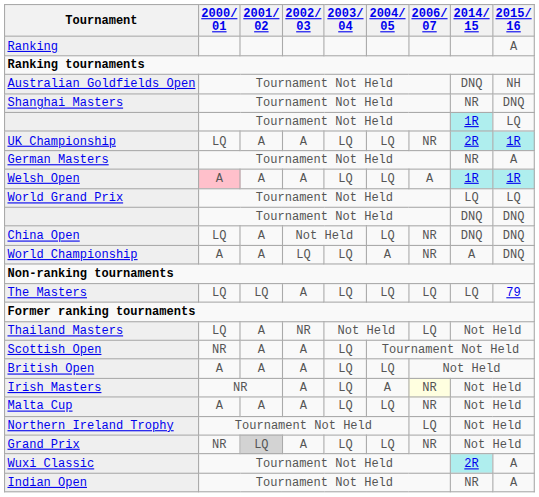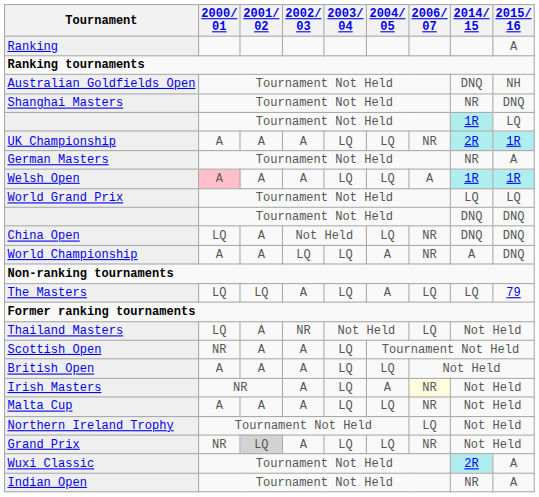 <table class="wikitable" style="font-size:85%;">
 <tr>
 <th>Tournament</th>
 <th><a href='#'>2000/<br>01</a></th>
 <th><a href='#'>2001/<br>02</a></th>
 <th><a href='#'>2002/<br>03</a></th>
 <th><a href='#'>2003/<br>04</a></th>
 <th><a href='#'>2004/<br>05</a></th>
 <th><a href='#'>2006/<br>07</a></th>
 <th><a href='#'>2014/<br>15</a></th>
 <th><a href='#'>2015/<br>16</a></th>
 </tr>
 <tr>
 <td style="background:#EFEFEF;"><a href='#'>Ranking</a></td>
 <td align="center"></td>
 <td align="center"></td>
 <td align="center"></td>
 <td align="center"></td>
 <td align="center"></td>
 <td align="center"></td>
 <td align="center"></td>
 <td align="center" style="color:#555555;">A</td>
 </tr>
 <tr>
 <td colspan="30"><strong>Ranking tournaments</strong></td>
 </tr>
 <tr>
 <td style="background:#EFEFEF;"><a href='#'>Australian Goldfields Open</a></td>
 <td align="center" colspan="6" style="color:#555555;">Tournament Not Held</td>
 <td align="center" style="color:#555555;">DNQ</td>
 <td align="center" style="color:#555555;">NH</td>
 </tr>
 <tr>
 <td style="background:#EFEFEF;"><a href='#'>Shanghai Masters</a></td>
 <td align="center" colspan="6" style="color:#555555;">Tournament Not Held</td>
 <td align="center" style="color:#555555;">NR</td>
 <td align="center" style="color:#555555;">DNQ</td>
 </tr>
 <tr>
 <td style="background:#EFEFEF;"></td>
 <td align="center" colspan="6" style="color:#555555;">Tournament Not Held</td>
 <td align="center" style="background:#afeeee;"><a href='#'>1R</a></td>
 <td align="center" style="color:#555555;">LQ</td>
 </tr>
 <tr>
 <td style="background:#EFEFEF;"><a href='#'>UK Championship</a></td>
-<td align="center" style="color:#555555;">LQ</td>
+<td align="center" style="color:#555555;">A</td>
 <td align="center" style="color:#555555;">A</td>
 <td align="center" style="color:#555555;">A</td>
 <td align="center" style="color:#555555;">LQ</td>
 <td align="center" style="color:#555555;">LQ</td>
 <td align="center" style="color:#555555;">NR</td>
 <td align="center" style="background:#afeeee;"><a href='#'>2R</a></td>
 <td align="center" style="background:#afeeee;"><a href='#'>1R</a></td>
 </tr>
 <tr>
 <td style="background:#EFEFEF;"><a href='#'>German Masters</a></td>
 <td align="center" colspan="6" style="color:#555555;">Tournament Not Held</td>
 <td align="center" style="color:#555555;">NR</td>
 <td align="center" style="color:#555555;">A</td>
 </tr>
 <tr>
 <td style="background:#EFEFEF;"><a href='#'>Welsh Open</a></td>
 <td align="center" style="background: pink; color:#555555;">A</td>
 <td align="center" style="color:#555555;">A</td>
 <td align="center" style="color:#555555;">A</td>
 <td align="center" style="color:#555555;">LQ</td>
 <td align="center" style="color:#555555;">LQ</td>
 <td align="center" style="color:#555555;">A</td>
 <td align="center" style="background:#afeeee;"><a href='#'>1R</a></td>
 <td align="center" style="background:#afeeee;"><a href='#'>1R</a></td>
 </tr>
 <tr>
 <td style="background:#EFEFEF;"><a href='#'>World Grand Prix</a></td>
 <td colspan="6" style="text-align:center; color:#555555;">Tournament Not Held</td>
 <td align="center" style="color:#555555;">LQ</td>
 <td align="center" style="color:#555555;">LQ</td>
 </tr>
 <tr>
 <td style="background:#EFEFEF;"></td>
 <td align="center" colspan="6" style="color:#555555;">Tournament Not Held</td>
 <td align="center" style="color:#555555;">DNQ</td>
 <td align="center" style="color:#555555;">DNQ</td>
 </tr>
 <tr>
 <td style="background:#EFEFEF;"><a href='#'>China Open</a></td>
 <td align="center" style="color:#555555;">LQ</td>
 <td align="center" style="color:#555555;">A</td>
 <td align="center" colspan="2" style="color:#555555;">Not Held</td>
 <td align="center" style="color:#555555;">LQ</td>
 <td align="center" style="color:#555555;">NR</td>
 <td align="center" style="color:#555555;">DNQ</td>
 <td align="center" style="color:#555555;">DNQ</td>
 </tr>
 <tr>
 <td style="background:#EFEFEF;"><a href='#'>World Championship</a></td>
 <td align="center" style="color:#555555;">A</td>
 <td align="center" style="color:#555555;">A</td>
 <td align="center" style="color:#555555;">LQ</td>
 <td align="center" style="color:#555555;">LQ</td>
 <td align="center" style="color:#555555;">A</td>
 <td align="center" style="color:#555555;">NR</td>
 <td align="center" style="color:#555555;">A</td>
 <td align="center" style="color:#555555;">DNQ</td>
 </tr>
 <tr>
 <td colspan="30"><strong>Non-ranking tournaments</strong></td>
 </tr>
 <tr>
 <td style="background:#EFEFEF;"><a href='#'>The Masters</a></td>
 <td align="center" style="color:#555555;">LQ</td>
 <td align="center" style="color:#555555;">LQ</td>
 <td align="center" style="color:#555555;">A</td>
 <td align="center" style="color:#555555;">LQ</td>
-<td align="center" style="color:#555555;">LQ</td>
+<td align="center" style="color:#555555;">A</td>
 <td align="center" style="color:#555555;">LQ</td>
 <td align="center" style="color:#555555;">LQ</td>
 <td align="center"><a href='#'>79</a></td>
 </tr>
 <tr>
 <td colspan="30"><strong>Former ranking tournaments</strong></td>
 </tr>
 <tr>
 <td style="background:#EFEFEF;"><a href='#'>Thailand Masters</a></td>
 <td align="center" style="color:#555555;">LQ</td>
 <td align="center" style="color:#555555;">A</td>
 <td align="center" style="color:#555555;">NR</td>
 <td align="center" colspan="2" style="color:#555555;">Not Held</td>
 <td align="center" style="color:#555555;">LQ</td>
 <td align="center" colspan="30" style="color:#555555;">Not Held</td>
 </tr>
 <tr>
 <td style="background:#EFEFEF;"><a href='#'>Scottish Open</a></td>
 <td align="center" style="color:#555555;">NR</td>
 <td align="center" style="color:#555555;">A</td>
 <td align="center" style="color:#555555;">A</td>
 <td align="center" style="color:#555555;">LQ</td>
 <td align="center" colspan="30" style="color:#555555;">Tournament Not Held</td>
 </tr>
 <tr>
 <td style="background:#EFEFEF;"><a href='#'>British Open</a></td>
 <td align="center" style="color:#555555;">A</td>
 <td align="center" style="color:#555555;">A</td>
 <td align="center" style="color:#555555;">A</td>
 <td align="center" style="color:#555555;">LQ</td>
 <td align="center" style="color:#555555;">LQ</td>
 <td align="center" colspan="30" style="color:#555555;">Not Held</td>
 </tr>
 <tr>
 <td style="background:#EFEFEF;"><a href='#'>Irish Masters</a></td>
 <td colspan="2" align="center" style="color:#555555;">NR</td>
 <td align="center" style="color:#555555;">A</td>
 <td align="center" style="color:#555555;">LQ</td>
 <td align="center" style="color:#555555;">A</td>
 <td align="center" style="background: lightyellow; color:#555555;">NR</td>
 <td align="center" colspan="30" style="color:#555555;">Not Held</td>
 </tr>
 <tr>
 <td style="background:#EFEFEF;"><a href='#'>Malta Cup</a></td>
 <td align="center" style="color:#555555;">A</td>
 <td align="center" style="color:#555555;">A</td>
 <td align="center" style="color:#555555;">A</td>
 <td align="center" style="color:#555555;">LQ</td>
 <td align="center" style="color:#555555;">LQ</td>
 <td align="center" style="color:#555555;">NR</td>
 <td align="center" colspan="2" style="color:#555555;">Not Held</td>
 </tr>
 <tr>
 <td style="background:#EFEFEF;"><a href='#'>Northern Ireland Trophy</a></td>
 <td align="center" colspan="5" style="color:#555555;">Tournament Not Held</td>
 <td align="center" style="color:#555555;">LQ</td>
 <td align="center" colspan="30" style="color:#555555;">Not Held</td>
 </tr>
 <tr>
 <td style="background:#EFEFEF;"><a href='#'>Grand Prix</a></td>
 <td align="center" style="color:#555555;">NR</td>
 <td align="center" style="background: lightgrey; color:#555555;">LQ</td>
 <td align="center" style="color:#555555;">A</td>
 <td align="center" style="color:#555555;">LQ</td>
 <td align="center" style="color:#555555;">LQ</td>
 <td align="center" style="color:#555555;">NR</td>
 <td colspan="2" align="center" style="color:#555555;">Not Held</td>
 </tr>
 <tr>
 <td style="background:#EFEFEF;"><a href='#'>Wuxi Classic</a></td>
 <td align="center" colspan="6" style="color:#555555;">Tournament Not Held</td>
 <td align="center" style="background:#afeeee;"><a href='#'>2R</a></td>
 <td align="center" style="color:#555555;">A</td>
 </tr>
 <tr>
 <td style="background:#EFEFEF;"><a href='#'>Indian Open</a></td>
 <td colspan="6" style="text-align:center; color:#555555;">Tournament Not Held</td>
 <td align="center" style="color:#555555;">NR</td>
 <td align="center" style="color:#555555;">A</td>
 </tr>
 </table>
